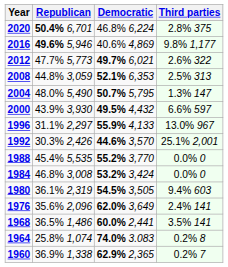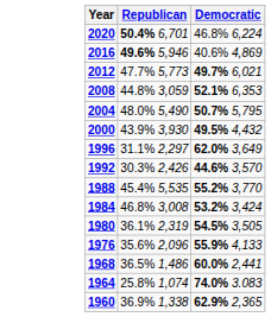 <table class="wikitable" style="float:right; font-size:95%;">
 <tr bgcolor=lightgrey>
 <th>Year</th>
 <th><a href='#'>Republican</a></th>
 <th><a href='#'>Democratic</a></th>
-<th><a href='#'>Third parties</a></th>
 </tr>
 <tr>
 <td style="text-align:center;" ><strong><a href='#'>2020</a></strong></td>
 <td style="text-align:center;" ><strong>50.4%</strong> <em>6,701</em></td>
 <td style="text-align:center;" >46.8% <em>6,224</em></td>
-<td style="text-align:center; background:honeyDew;">2.8% <em>375</em></td>
 </tr>
 <tr>
 <td style="text-align:center;" ><strong><a href='#'>2016</a></strong></td>
 <td style="text-align:center;" ><strong>49.6%</strong> <em>5,946</em></td>
 <td style="text-align:center;" >40.6% <em>4,869</em></td>
-<td style="text-align:center; background:honeyDew;">9.8% <em>1,177</em></td>
 </tr>
 <tr>
 <td style="text-align:center;" ><strong><a href='#'>2012</a></strong></td>
 <td style="text-align:center;" >47.7% <em>5,773</em></td>
 <td style="text-align:center;" ><strong>49.7%</strong> <em>6,021</em></td>
-<td style="text-align:center; background:honeyDew;">2.6% <em>322</em></td>
 </tr>
 <tr>
 <td style="text-align:center;" ><strong><a href='#'>2008</a></strong></td>
 <td style="text-align:center;" >44.8% <em>3,059</em></td>
 <td style="text-align:center;" ><strong>52.1%</strong> <em>6,353</em></td>
-<td style="text-align:center; background:honeyDew;">2.5% <em>313</em></td>
 </tr>
 <tr>
 <td style="text-align:center;" ><strong><a href='#'>2004</a></strong></td>
 <td style="text-align:center;" >48.0% <em>5,490</em></td>
 <td style="text-align:center;" ><strong>50.7%</strong> <em>5,795</em></td>
-<td style="text-align:center; background:honeyDew;">1.3% <em>147</em></td>
 </tr>
 <tr>
 <td style="text-align:center;" ><strong><a href='#'>2000</a></strong></td>
 <td style="text-align:center;" >43.9% <em>3,930</em></td>
 <td style="text-align:center;" ><strong>49.5%</strong> <em>4,432</em></td>
-<td style="text-align:center; background:honeyDew;">6.6% <em>597</em></td>
 </tr>
 <tr>
 <td style="text-align:center;" ><strong><a href='#'>1996</a></strong></td>
 <td style="text-align:center;" >31.1% <em>2,297</em></td>
-<td style="text-align:center;" ><strong>55.9%</strong> <em>4,133</em></td>
-<td style="text-align:center; background:honeyDew;">13.0% <em>967</em></td>
+<td style="text-align:center;" ><strong>62.0%</strong> <em>3,649</em></td>
 </tr>
 <tr>
 <td style="text-align:center;" ><strong><a href='#'>1992</a></strong></td>
 <td style="text-align:center;" >30.3% <em>2,426</em></td>
 <td style="text-align:center;" ><strong>44.6%</strong> <em>3,570</em></td>
-<td style="text-align:center; background:honeyDew;">25.1% <em>2,001</em></td>
 </tr>
 <tr>
 <td style="text-align:center;" ><strong><a href='#'>1988</a></strong></td>
 <td style="text-align:center;" >45.4% <em>5,535</em></td>
 <td style="text-align:center;" ><strong>55.2%</strong> <em>3,770</em></td>
-<td style="text-align:center; background:honeyDew;">0.0% <em>0</em></td>
 </tr>
 <tr>
 <td style="text-align:center;" ><strong><a href='#'>1984</a></strong></td>
 <td style="text-align:center;" >46.8% <em>3,008</em></td>
 <td style="text-align:center;" ><strong>53.2%</strong> <em>3,424</em></td>
-<td style="text-align:center; background:honeyDew;">0.0% <em>0</em></td>
 </tr>
 <tr>
 <td style="text-align:center;" ><strong><a href='#'>1980</a></strong></td>
 <td style="text-align:center;" >36.1% <em>2,319</em></td>
 <td style="text-align:center;" ><strong>54.5%</strong> <em>3,505</em></td>
-<td style="text-align:center; background:honeyDew;">9.4% <em>603</em></td>
 </tr>
 <tr>
 <td style="text-align:center;" ><strong><a href='#'>1976</a></strong></td>
 <td style="text-align:center;" >35.6% <em>2,096</em></td>
-<td style="text-align:center;" ><strong>62.0%</strong> <em>3,649</em></td>
-<td style="text-align:center; background:honeyDew;">2.4% <em>141</em></td>
+<td style="text-align:center;" ><strong>55.9%</strong> <em>4,133</em></td>
 </tr>
 <tr>
 <td style="text-align:center;" ><strong><a href='#'>1968</a></strong></td>
 <td style="text-align:center;" >36.5% <em>1,486</em></td>
 <td style="text-align:center;" ><strong>60.0%</strong> <em>2,441</em></td>
-<td style="text-align:center; background:honeyDew;">3.5% <em>141</em></td>
 </tr>
 <tr>
 <td style="text-align:center;" ><strong><a href='#'>1964</a></strong></td>
 <td style="text-align:center;" >25.8% <em>1,074</em></td>
 <td style="text-align:center;" ><strong>74.0%</strong> <em>3.083</em></td>
-<td style="text-align:center; background:honeyDew;">0.2% <em>8</em></td>
 </tr>
 <tr>
 <td style="text-align:center;" ><strong><a href='#'>1960</a></strong></td>
 <td style="text-align:center;" >36.9% <em>1,338</em></td>
 <td style="text-align:center;" ><strong>62.9%</strong> <em>2,365</em></td>
-<td style="text-align:center; background:honeyDew;">0.2% <em>7</em></td>
 </tr>
 </table>
